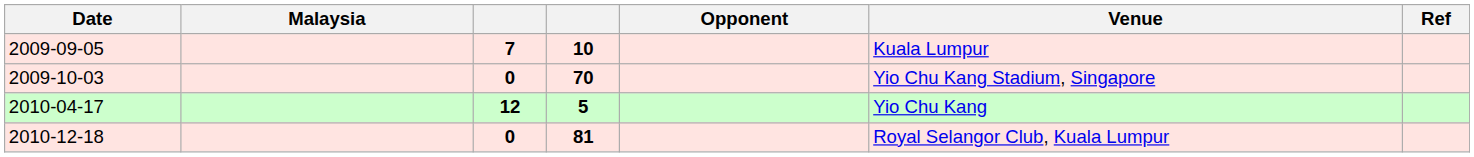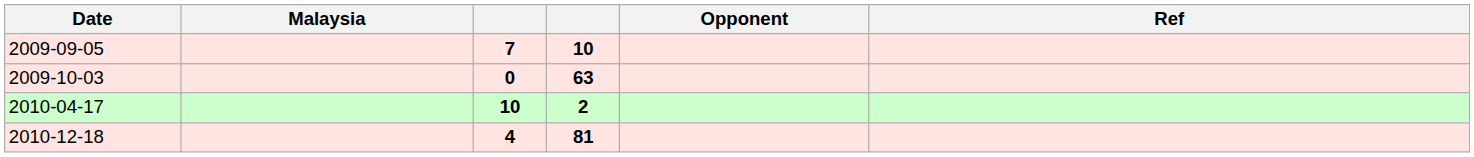 <table class="wikitable" style="width:100%">
 <tr>
 <th style="width:12%">Date</th>
 <th style="width:20%">Malaysia</th>
 <th style="width:5%"></th>
 <th style="width:5%"></th>
 <th style="width:17%">Opponent</th>
-<th>Venue</th>
 <th>Ref</th>
 </tr>
 <tr bgcolor="FFE4E1">
 <td>2009-09-05</td>
 <td align="right"></td>
 <td align="center"><strong>7</strong></td>
 <td align="center"><strong>10</strong></td>
 <td></td>
-<td><a href='#'>Kuala Lumpur</a></td>
 <td></td>
 </tr>
 <tr bgcolor="FFE4E1">
 <td>2009-10-03</td>
 <td align="right"></td>
 <td align="center"><strong>0</strong></td>
-<td align="center"><strong>70</strong></td>
+<td align="center"><strong>63</strong></td>
 <td></td>
-<td><a href='#'>Yio Chu Kang Stadium</a>, <a href='#'>Singapore</a></td>
 <td></td>
 </tr>
 <tr bgcolor="#ccffcc">
 <td>2010-04-17</td>
 <td align="right"></td>
-<td align="center"><strong>12</strong></td>
-<td align="center"><strong>5</strong></td>
+<td align="center"><strong>10</strong></td>
+<td align="center"><strong>2</strong></td>
 <td></td>
-<td><a href='#'>Yio Chu Kang</a></td>
 <td></td>
 </tr>
 <tr bgcolor="FFE4E1">
 <td>2010-12-18</td>
 <td align="right"></td>
-<td align="center"><strong>0</strong></td>
+<td align="center"><strong>4</strong></td>
 <td align="center"><strong>81</strong></td>
 <td></td>
-<td><a href='#'>Royal Selangor Club</a>, <a href='#'>Kuala Lumpur</a></td>
 <td></td>
 </tr>
 </table>
